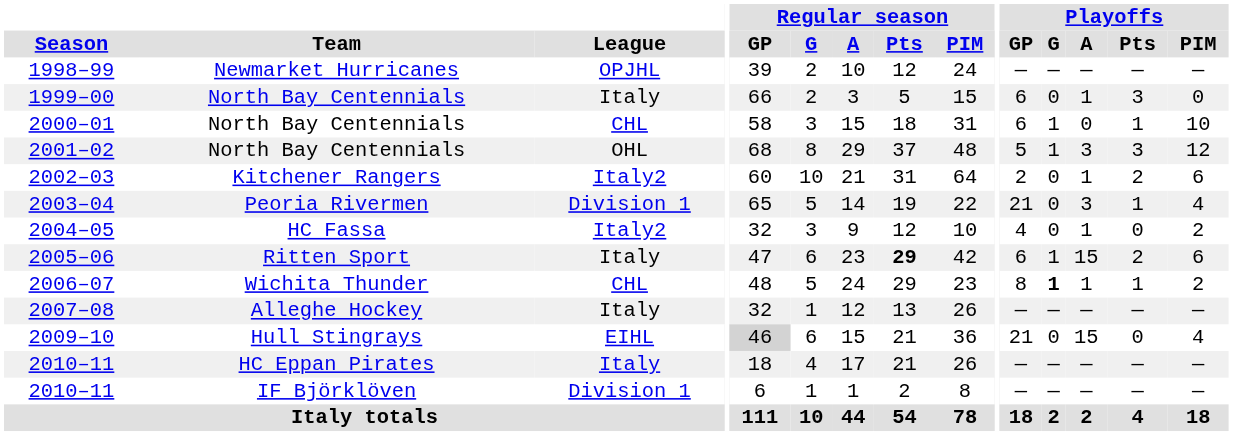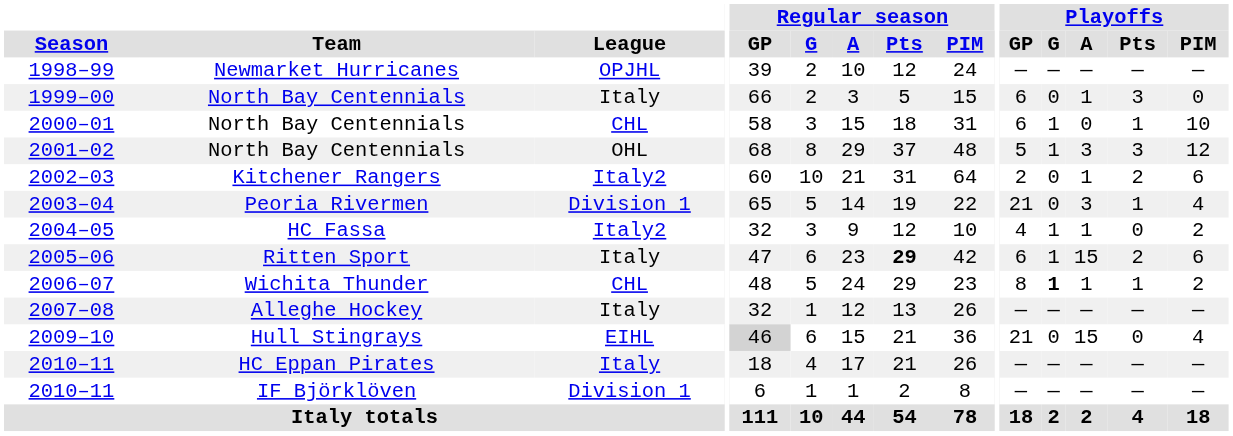 <table border="0" cellpadding="1" cellspacing="0" style="text-align:center; width:60em">
 <tr bgcolor="#e0e0e0">
 <th colspan="3" bgcolor="#ffffff"></th>
 <th rowspan="99" bgcolor="#ffffff"></th>
 <th colspan="5"><a href='#'>Regular season</a></th>
 <th rowspan="99" bgcolor="#ffffff"></th>
 <th colspan="5"><a href='#'>Playoffs</a></th>
 </tr>
 <tr bgcolor="#e0e0e0">
 <th><a href='#'>Season</a></th>
 <th>Team</th>
 <th>League</th>
 <th>GP</th>
 <th><a href='#'>G</a></th>
 <th><a href='#'>A</a></th>
 <th><a href='#'>Pts</a></th>
 <th><a href='#'>PIM</a></th>
 <th>GP</th>
 <th>G</th>
 <th>A</th>
 <th>Pts</th>
 <th>PIM</th>
 </tr>
 <tr>
 <td><a href='#'>1998–99</a></td>
 <td><a href='#'>Newmarket Hurricanes</a></td>
 <td><a href='#'>OPJHL</a></td>
 <td>39</td>
 <td>2</td>
 <td>10</td>
 <td>12</td>
 <td>24</td>
 <td>—</td>
 <td>—</td>
 <td>—</td>
 <td>—</td>
 <td>—</td>
 </tr>
 <tr bgcolor="#f0f0f0">
 <td><a href='#'>1999–00</a></td>
 <td><a href='#'>North Bay Centennials</a></td>
 <td>Italy</td>
 <td>66</td>
 <td>2</td>
 <td>3</td>
 <td>5</td>
 <td>15</td>
 <td>6</td>
 <td>0</td>
 <td>1</td>
 <td>3</td>
 <td>0</td>
 </tr>
 <tr>
 <td><a href='#'>2000–01</a></td>
 <td>North Bay Centennials</td>
 <td><a href='#'>CHL</a></td>
 <td>58</td>
 <td>3</td>
 <td>15</td>
 <td>18</td>
 <td>31</td>
 <td>6</td>
 <td>1</td>
 <td>0</td>
 <td>1</td>
 <td>10</td>
 </tr>
 <tr bgcolor="#f0f0f0">
 <td><a href='#'>2001–02</a></td>
 <td>North Bay Centennials</td>
 <td>OHL</td>
 <td>68</td>
 <td>8</td>
 <td>29</td>
 <td>37</td>
 <td>48</td>
 <td>5</td>
 <td>1</td>
 <td>3</td>
 <td>3</td>
 <td>12</td>
 </tr>
 <tr>
 <td><a href='#'>2002–03</a></td>
 <td><a href='#'>Kitchener Rangers</a></td>
 <td><a href='#'>Italy2</a></td>
 <td>60</td>
 <td>10</td>
 <td>21</td>
 <td>31</td>
 <td>64</td>
 <td>2</td>
 <td>0</td>
 <td>1</td>
 <td>2</td>
 <td>6</td>
 </tr>
 <tr bgcolor="#f0f0f0">
 <td><a href='#'>2003–04</a></td>
 <td><a href='#'>Peoria Rivermen</a></td>
 <td><a href='#'>Division 1</a></td>
 <td>65</td>
 <td>5</td>
 <td>14</td>
 <td>19</td>
 <td>22</td>
 <td>21</td>
 <td>0</td>
 <td>3</td>
 <td>1</td>
 <td>4</td>
 </tr>
 <tr>
 <td><a href='#'>2004–05</a></td>
 <td><a href='#'>HC Fassa</a></td>
 <td><a href='#'>Italy2</a></td>
 <td>32</td>
 <td>3</td>
 <td>9</td>
 <td>12</td>
 <td>10</td>
 <td>4</td>
-<td>0</td>
+<td>1</td>
 <td>1</td>
 <td>0</td>
 <td>2</td>
 </tr>
 <tr bgcolor="#f0f0f0">
 <td><a href='#'>2005–06</a></td>
 <td><a href='#'>Ritten Sport</a></td>
 <td>Italy</td>
 <td>47</td>
 <td>6</td>
 <td>23</td>
 <td><strong>29</strong></td>
 <td>42</td>
 <td>6</td>
 <td>1</td>
 <td>15</td>
 <td>2</td>
 <td>6</td>
 </tr>
 <tr>
 <td><a href='#'>2006–07</a></td>
 <td><a href='#'>Wichita Thunder</a></td>
 <td><a href='#'>CHL</a></td>
 <td>48</td>
 <td>5</td>
 <td>24</td>
 <td>29</td>
 <td>23</td>
 <td>8</td>
 <td><strong>1</strong></td>
 <td>1</td>
 <td>1</td>
 <td>2</td>
 </tr>
 <tr bgcolor="#f0f0f0">
 <td><a href='#'>2007–08</a></td>
 <td><a href='#'>Alleghe Hockey</a></td>
 <td>Italy</td>
 <td>32</td>
 <td>1</td>
 <td>12</td>
 <td>13</td>
 <td>26</td>
 <td>—</td>
 <td>—</td>
 <td>—</td>
 <td>—</td>
 <td>—</td>
 </tr>
 <tr>
 <td><a href='#'>2009–10</a></td>
 <td><a href='#'>Hull Stingrays</a></td>
 <td><a href='#'>EIHL</a></td>
 <td style="background: lightgrey;">46</td>
 <td>6</td>
 <td>15</td>
 <td>21</td>
 <td>36</td>
 <td>21</td>
 <td>0</td>
 <td>15</td>
 <td>0</td>
 <td>4</td>
 </tr>
 <tr bgcolor="#f0f0f0">
 <td><a href='#'>2010–11</a></td>
 <td><a href='#'>HC Eppan Pirates</a></td>
 <td><a href='#'>Italy</a></td>
 <td>18</td>
 <td>4</td>
 <td>17</td>
 <td>21</td>
 <td>26</td>
 <td>—</td>
 <td>—</td>
 <td>—</td>
 <td>—</td>
 <td>—</td>
 </tr>
 <tr>
 <td><a href='#'>2010–11</a></td>
 <td><a href='#'>IF Björklöven</a></td>
 <td><a href='#'>Division 1</a></td>
 <td>6</td>
 <td>1</td>
 <td>1</td>
 <td>2</td>
 <td>8</td>
 <td>—</td>
 <td>—</td>
 <td>—</td>
 <td>—</td>
 <td>—</td>
 </tr>
 <tr>
 </tr>
 <tr ALIGN="center" bgcolor="#e0e0e0">
 <th colspan="3">Italy totals</th>
 <th ALIGN="center">111</th>
 <th ALIGN="center">10</th>
 <th ALIGN="center">44</th>
 <th ALIGN="center">54</th>
 <th ALIGN="center">78</th>
 <th ALIGN="center">18</th>
 <th ALIGN="center">2</th>
 <th ALIGN="center">2</th>
 <th ALIGN="center">4</th>
 <th ALIGN="center">18</th>
 </tr>
 </table>
